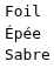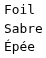 <table>
 <tr>
 <td>Foil</td>
+<td></td>
+<td></td>
+<td><br></td>
+</tr>
+<tr>
+<td>Sabre</td>
 <td></td>
 <td></td>
 <td><br></td>
 </tr>
 <tr>
 <td>Épée</td>
 <td></td>
 <td></td>
 <td><br></td>
 </tr>
-<tr>
-<td>Sabre</td>
-<td></td>
-<td></td>
-<td><br></td>
-</tr>
 </table>
